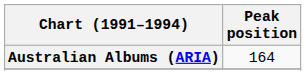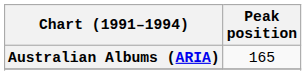 <table class="wikitable sortable plainrowheaders" style="text-align:center">
 <tr>
 <th scope="col">Chart (1991–1994)</th>
 <th scope="col">Peak<br>position</th>
 </tr>
 <tr>
 <th scope="row">Australian Albums (<a href='#'>ARIA</a>)</th>
-<td align="center">164</td>
+<td align="center">165</td>
 </tr>
 <tr>
 </tr>
 <tr>
 </tr>
 </table>
